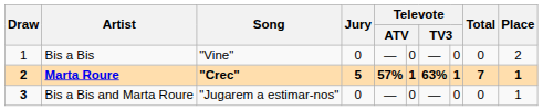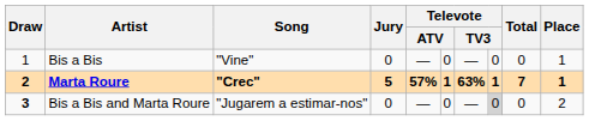 <table class="sortable wikitable" style="margin: 1em auto 1em auto; text-align:center">
 <tr>
 <th rowspan="2">Draw</th>
 <th rowspan="2">Artist</th>
 <th rowspan="2">Song</th>
 <th rowspan="2">Jury</th>
 <th colspan="4">Televote</th>
 <th rowspan="2">Total</th>
 <th rowspan="2">Place</th>
 </tr>
 <tr>
 <th colspan="2">ATV</th>
 <th colspan="2">TV3</th>
 </tr>
 <tr>
 <td>1</td>
 <td align="left">Bis a Bis</td>
 <td align="left">"Vine"</td>
 <td>0</td>
 <td>—</td>
 <td>0</td>
 <td>—</td>
 <td>0</td>
 <td>0</td>
-<td>2</td>
+<td>1</td>
 </tr>
 <tr style="font-weight:bold; background:navajowhite;">
 <td>2</td>
 <td align="left"><a href='#'>Marta Roure</a></td>
 <td align="left">"Crec"</td>
 <td>5</td>
 <td>57%</td>
 <td>1</td>
 <td>63%</td>
 <td>1</td>
 <td>7</td>
 <td>1</td>
 </tr>
 <tr>
 <td><strong>3</strong></td>
 <td align="left">Bis a Bis and Marta Roure</td>
 <td align="left">"Jugarem a estimar-nos"</td>
 <td>0</td>
 <td>—</td>
 <td>0</td>
 <td>—</td>
+<td style="background: lightgrey;">0</td>
 <td>0</td>
-<td>0</td>
-<td>1</td>
+<td>2</td>
 </tr>
 </table>
